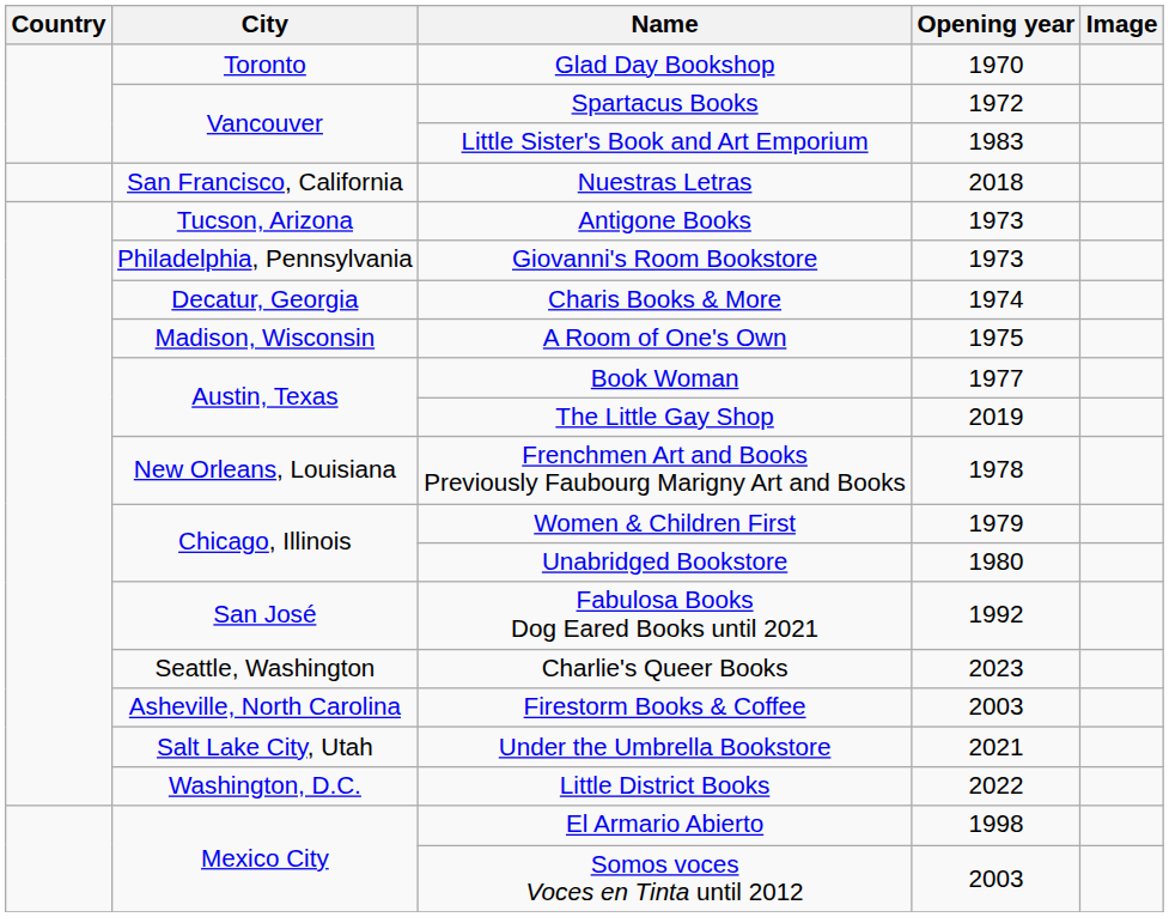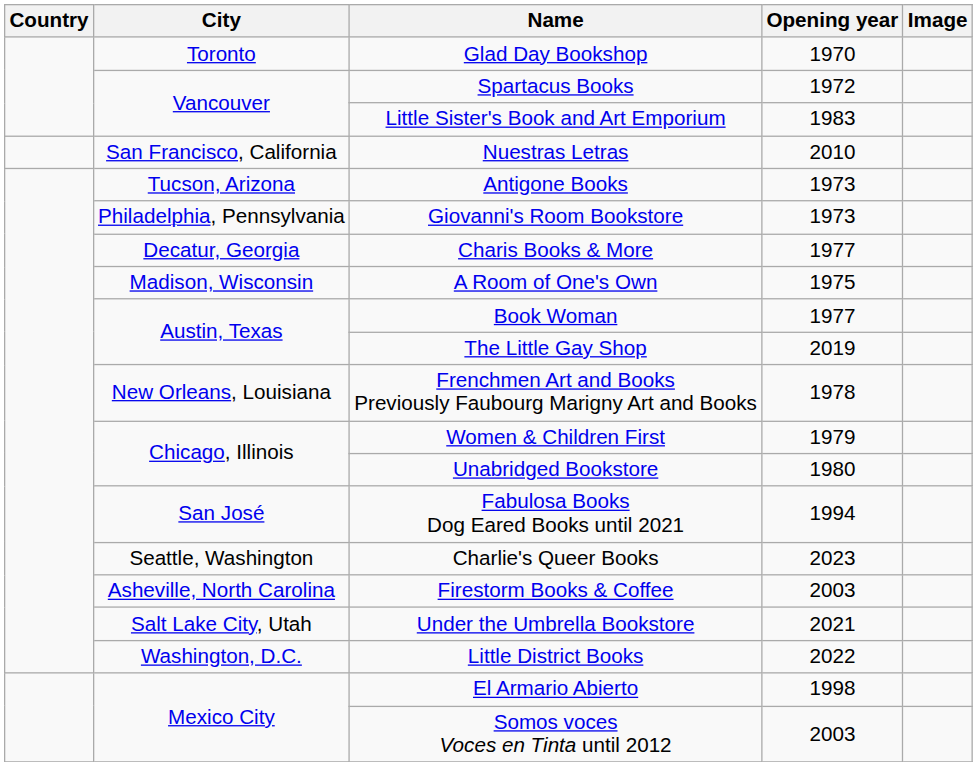 <table class="wikitable sortable" style="text-align:center">
 <tr>
 <th>Country</th>
 <th>City</th>
 <th>Name</th>
 <th>Opening year</th>
 <th>Image</th>
 </tr>
 <tr>
 <td rowspan="3"></td>
 <td><a href='#'>Toronto</a></td>
 <td><a href='#'>Glad Day Bookshop</a></td>
 <td>1970</td>
 <td></td>
 </tr>
 <tr>
 <td rowspan="2"><a href='#'>Vancouver</a></td>
 <td><a href='#'>Spartacus Books</a></td>
 <td>1972</td>
 <td></td>
 </tr>
 <tr>
 <td><a href='#'>Little Sister's Book and Art Emporium</a></td>
 <td>1983</td>
 <td></td>
 </tr>
 <tr>
 <td></td>
 <td><a href='#'>San Francisco</a>, California</td>
 <td><a href='#'>Nuestras Letras</a></td>
-<td>2018</td>
+<td>2010</td>
 <td></td>
 </tr>
 <tr>
 <td rowspan="14"></td>
 <td><a href='#'>Tucson, Arizona</a></td>
 <td><a href='#'>Antigone Books</a></td>
 <td>1973</td>
 <td></td>
 </tr>
 <tr>
 <td><a href='#'>Philadelphia</a>, Pennsylvania</td>
 <td><a href='#'>Giovanni's Room Bookstore</a></td>
 <td>1973</td>
 <td></td>
 </tr>
 <tr>
 <td><a href='#'>Decatur, Georgia</a></td>
 <td><a href='#'>Charis Books & More</a></td>
-<td>1974</td>
+<td>1977</td>
 <td></td>
 </tr>
 <tr>
 <td><a href='#'>Madison, Wisconsin</a></td>
 <td><a href='#'>A Room of One's Own</a></td>
 <td>1975</td>
 <td></td>
 </tr>
 <tr>
 <td rowspan="2"><a href='#'>Austin, Texas</a></td>
 <td><a href='#'>Book Woman</a></td>
 <td>1977</td>
 <td></td>
 </tr>
 <tr>
 <td><a href='#'>The Little Gay Shop</a></td>
 <td>2019</td>
 <td></td>
 </tr>
 <tr>
 <td><a href='#'>New Orleans</a>, Louisiana</td>
 <td><a href='#'>Frenchmen Art and Books</a><br>Previously Faubourg Marigny Art and Books</td>
 <td>1978</td>
 <td></td>
 </tr>
 <tr>
 <td rowspan="2"><a href='#'>Chicago</a>, Illinois</td>
 <td><a href='#'>Women & Children First</a></td>
 <td>1979</td>
 <td></td>
 </tr>
 <tr>
 <td><a href='#'>Unabridged Bookstore</a></td>
 <td>1980</td>
 <td></td>
 </tr>
 <tr>
 <td><a href='#'>San José</a></td>
 <td><a href='#'>Fabulosa Books</a> <br>Dog Eared Books until 2021</td>
-<td>1992</td>
+<td>1994</td>
 <td></td>
 </tr>
 <tr>
 <td>Seattle, Washington</td>
 <td>Charlie's Queer Books</td>
 <td>2023</td>
 <td></td>
 </tr>
 <tr>
 <td><a href='#'>Asheville, North Carolina</a></td>
 <td><a href='#'>Firestorm Books & Coffee</a></td>
 <td>2003</td>
 <td></td>
 </tr>
 <tr>
 <td><a href='#'>Salt Lake City</a>, Utah</td>
 <td><a href='#'>Under the Umbrella Bookstore</a></td>
 <td>2021</td>
 <td></td>
 </tr>
 <tr>
 <td><a href='#'>Washington, D.C.</a></td>
 <td><a href='#'>Little District Books</a></td>
 <td>2022</td>
 <td></td>
 </tr>
 <tr>
 <td rowspan="2"></td>
 <td rowspan="2"><a href='#'>Mexico City</a></td>
 <td><a href='#'>El Armario Abierto</a></td>
 <td>1998</td>
 <td></td>
 </tr>
 <tr>
 <td><a href='#'>Somos voces</a> <br> <em>Voces en Tinta</em> until 2012</td>
 <td>2003</td>
 <td></td>
 </tr>
 </table>
